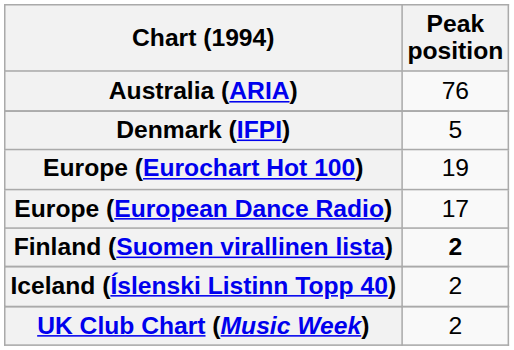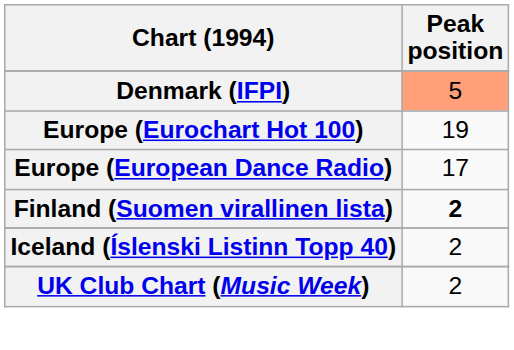 <table class="wikitable sortable plainrowheaders" style="text-align:center">
 <tr>
 <th>Chart (1994)</th>
 <th>Peak<br>position</th>
 </tr>
 <tr>
-<th scope="row">Australia (<a href='#'>ARIA</a>)</th>
-<td>76</td>
-</tr>
-<tr>
 </tr>
 <tr>
 <th scope="row">Denmark (<a href='#'>IFPI</a>)</th>
-<td>5</td>
+<td style="background: lightsalmon;">5</td>
 </tr>
 <tr>
 <th scope="row">Europe (<a href='#'>Eurochart Hot 100</a>)</th>
 <td>19</td>
 </tr>
 <tr>
 <th scope="row">Europe (<a href='#'>European Dance Radio</a>)</th>
 <td>17</td>
 </tr>
 <tr>
 <th scope="row">Finland (<a href='#'>Suomen virallinen lista</a>)</th>
 <td><strong>2</strong></td>
 </tr>
 <tr>
 </tr>
 <tr>
 </tr>
 <tr>
 <th scope="row">Iceland (<a href='#'>Íslenski Listinn Topp 40</a>)</th>
 <td>2</td>
 </tr>
 <tr>
 </tr>
 <tr>
 </tr>
 <tr>
 </tr>
 <tr>
 </tr>
 <tr>
 </tr>
 <tr>
 </tr>
 <tr>
 </tr>
 <tr>
 </tr>
 <tr>
 <th scope="row"><a href='#'>UK Club Chart</a> (<em><a href='#'>Music Week</a></em>)</th>
 <td>2</td>
 </tr>
 </table>
